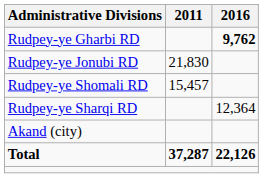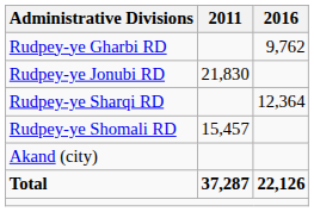 <table class="wikitable">
 <tr>
 <th>Administrative Divisions</th>
 <th>2011</th>
 <th>2016</th>
 </tr>
 <tr>
 <td><a href='#'>Rudpey-ye Gharbi RD</a></td>
 <td style="text-align: right;"></td>
-<td style="text-align: right;"><strong>9,762</strong></td>
+<td style="text-align: right;">9,762</td>
 </tr>
 <tr>
 <td><a href='#'>Rudpey-ye Jonubi RD</a></td>
 <td style="text-align: right;">21,830</td>
 <td style="text-align: right;"></td>
 </tr>
 <tr>
+<td><a href='#'>Rudpey-ye Sharqi RD</a></td>
+<td style="text-align: right;"></td>
+<td style="text-align: right;">12,364</td>
+</tr>
+<tr>
 <td><a href='#'>Rudpey-ye Shomali RD</a></td>
 <td style="text-align: right;">15,457</td>
 <td style="text-align: right;"></td>
-</tr>
-<tr>
-<td><a href='#'>Rudpey-ye Sharqi RD</a></td>
-<td style="text-align: right;"></td>
-<td style="text-align: right;">12,364</td>
 </tr>
 <tr>
 <td><a href='#'>Akand</a> (city)</td>
 <td style="text-align: right;"></td>
 <td style="text-align: right;"></td>
 </tr>
 <tr>
 <td><strong>Total</strong></td>
 <td style="text-align: right;"><strong>37,287</strong></td>
 <td style="text-align: right;"><strong>22,126</strong></td>
 </tr>
 <tr>
 <td colspan=3></td>
 </tr>
 </table>
